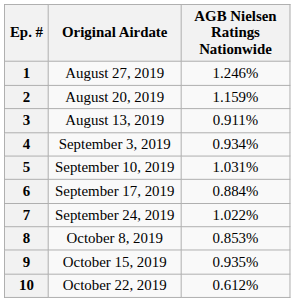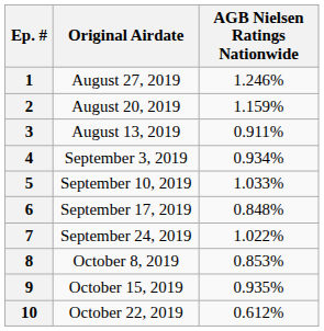 <table class=wikitable style=text-align:center>
 <tr>
 <th style=width:40px>Ep. #</th>
 <th style=width:135px>Original Airdate</th>
 <th width=110>AGB Nielsen Ratings Nationwide</th>
 </tr>
 <tr>
 <th>1</th>
 <td>August 27, 2019</td>
 <td>1.246%</td>
 </tr>
 <tr>
 <th>2</th>
 <td>August 20, 2019</td>
 <td>1.159%</td>
 </tr>
 <tr>
 <th>3</th>
 <td>August 13, 2019</td>
 <td>0.911%</td>
 </tr>
 <tr>
 <th>4</th>
 <td>September 3, 2019</td>
 <td>0.934%</td>
 </tr>
 <tr>
 <th>5</th>
 <td>September 10, 2019</td>
-<td>1.031%</td>
+<td>1.033%</td>
 </tr>
 <tr>
 <th>6</th>
 <td>September 17, 2019</td>
-<td>0.884%</td>
+<td>0.848%</td>
 </tr>
 <tr>
 <th>7</th>
 <td>September 24, 2019</td>
 <td>1.022%</td>
 </tr>
 <tr>
 <th>8</th>
 <td>October 8, 2019</td>
 <td>0.853%</td>
 </tr>
 <tr>
 <th>9</th>
 <td>October 15, 2019</td>
 <td>0.935%</td>
 </tr>
 <tr>
 <th>10</th>
 <td>October 22, 2019</td>
 <td>0.612%</td>
 </tr>
 </table>
